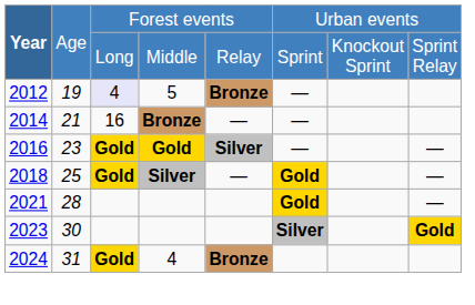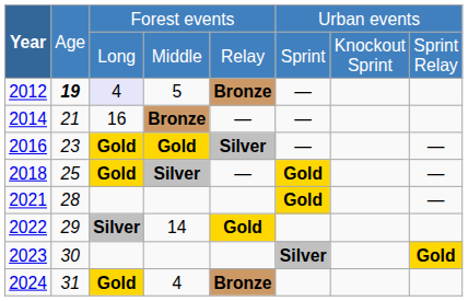 <table class="wikitable" style="font-size:95%; text-align:center; border:grey solid 1px; border-collapse:collapse;" width="40%">
 <tr style="background-color:#369; color:white;">
 <td rowspan="3" colspan="1" width="10%"><strong>Year</strong></td>
 </tr>
 <tr style="background-color:#4180be; color:white;">
 <td rowspan="2" colspan="1" width="5%">Age</td>
 <td rowspan="1" colspan="3" width="15%">Forest events</td>
 <td rowspan="1" colspan="3" width="15%">Urban events</td>
 </tr>
 <tr style="background-color:#4180be; color:white;">
 <td width="5%">Long</td>
 <td width="5%">Middle</td>
 <td width="5%">Relay</td>
 <td width="5%">Sprint</td>
 <td width="5%">Knockout<br>Sprint</td>
 <td width="5%">Sprint<br>Relay</td>
 </tr>
 <tr style="background-color:#8CB2D8; color:white;">
 </tr>
 <tr>
 <td><a href='#'>2012</a></td>
-<td><em>19</em></td>
+<td><strong><em>19</em></strong></td>
 <td style="background: lavender;">4</td>
 <td>5</td>
 <td style="background:#c96"><strong>Bronze</strong></td>
 <td>—</td>
 <td></td>
 <td></td>
 </tr>
 <tr>
 <td><a href='#'>2014</a></td>
 <td><em>21</em></td>
 <td>16</td>
 <td style="background:#c96"><strong>Bronze</strong></td>
 <td>—</td>
 <td>—</td>
 <td></td>
 <td></td>
 </tr>
 <tr>
 <td><a href='#'>2016</a></td>
 <td><em>23</em></td>
 <td style="background:gold;"><strong>Gold</strong></td>
 <td style="background:gold;"><strong>Gold</strong></td>
 <td style="background:silver;"><strong>Silver</strong></td>
 <td>—</td>
 <td></td>
 <td>—</td>
 </tr>
 <tr>
 <td><a href='#'>2018</a></td>
 <td><em>25</em></td>
 <td style="background:gold;"><strong>Gold</strong></td>
 <td style="background:silver;"><strong>Silver</strong></td>
 <td>—</td>
 <td style="background:gold;"><strong>Gold</strong></td>
 <td></td>
 <td>—</td>
 </tr>
 <tr>
 <td><a href='#'>2021</a></td>
 <td><em>28</em></td>
 <td></td>
 <td></td>
 <td></td>
 <td style="background:gold;"><strong>Gold</strong></td>
 <td></td>
 <td>—</td>
 </tr>
 <tr>
+<td><a href='#'>2022</a></td>
+<td><em>29</em></td>
+<td style="background:silver;"><strong>Silver</strong></td>
+<td>14</td>
+<td style="background:gold;"><strong>Gold</strong></td>
+<td></td>
+<td></td>
+<td></td>
+</tr>
+<tr>
 <td><a href='#'>2023</a></td>
 <td><em>30</em></td>
 <td></td>
 <td></td>
 <td></td>
 <td style="background:silver;"><strong>Silver</strong></td>
 <td></td>
 <td style="background:gold;"><strong>Gold</strong></td>
 </tr>
 <tr>
 <td><a href='#'>2024</a></td>
 <td><em>31</em></td>
 <td style="background:gold;"><strong>Gold</strong></td>
 <td>4</td>
 <td style="background:#c96"><strong>Bronze</strong></td>
 <td></td>
 <td></td>
 <td></td>
 </tr>
 </table>
